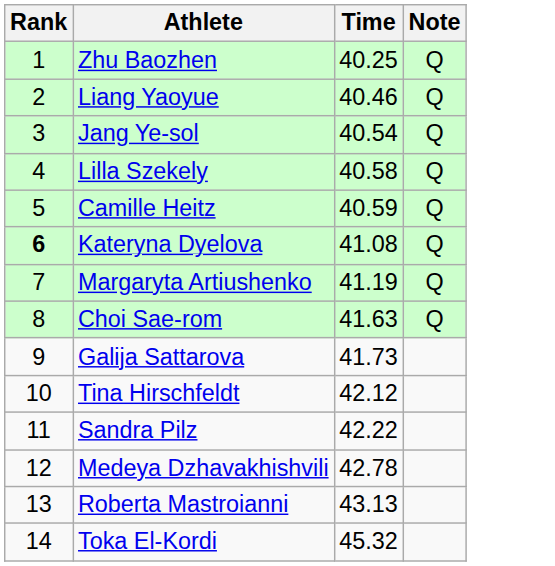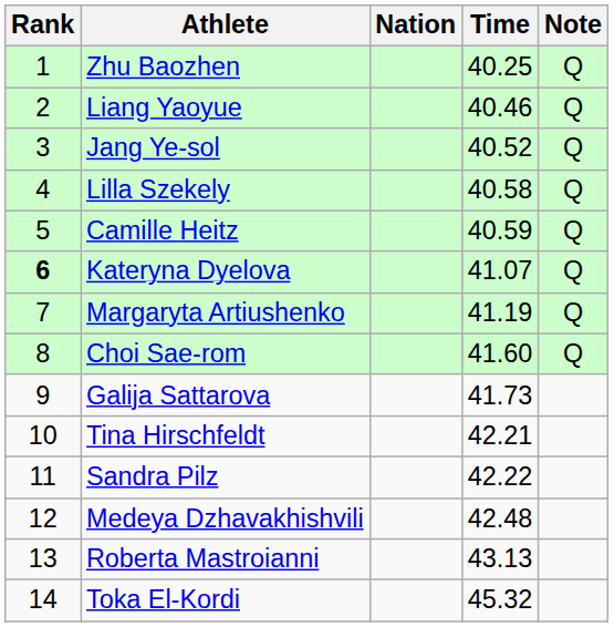 <table class="wikitable sortable" style="text-align:center">
 <tr>
 <th>Rank</th>
 <th>Athlete</th>
+<th>Nation</th>
 <th>Time</th>
 <th>Note</th>
 </tr>
 <tr bgcolor=ccffcc>
 <td>1</td>
 <td align=left><a href='#'>Zhu Baozhen</a></td>
+<td align=left></td>
 <td>40.25</td>
 <td>Q</td>
 </tr>
 <tr bgcolor=ccffcc>
 <td>2</td>
 <td align=left><a href='#'>Liang Yaoyue</a></td>
+<td align=left></td>
 <td>40.46</td>
 <td>Q</td>
 </tr>
 <tr bgcolor=ccffcc>
 <td>3</td>
 <td align=left><a href='#'>Jang Ye-sol</a></td>
-<td>40.54</td>
+<td align=left></td>
+<td>40.52</td>
 <td>Q</td>
 </tr>
 <tr bgcolor=ccffcc>
 <td>4</td>
 <td align=left><a href='#'>Lilla Szekely</a></td>
+<td align=left></td>
 <td>40.58</td>
 <td>Q</td>
 </tr>
 <tr bgcolor=ccffcc>
 <td>5</td>
 <td align=left><a href='#'>Camille Heitz</a></td>
+<td align=left></td>
 <td>40.59</td>
 <td>Q</td>
 </tr>
 <tr bgcolor=ccffcc>
 <td><strong>6</strong></td>
 <td align=left><a href='#'>Kateryna Dyelova</a></td>
-<td>41.08</td>
+<td align=left></td>
+<td>41.07</td>
 <td>Q</td>
 </tr>
 <tr bgcolor=ccffcc>
 <td>7</td>
 <td align=left><a href='#'>Margaryta Artiushenko</a></td>
+<td align=left></td>
 <td>41.19</td>
 <td>Q</td>
 </tr>
 <tr bgcolor=ccffcc>
 <td>8</td>
 <td align=left><a href='#'>Choi Sae-rom</a></td>
-<td>41.63</td>
+<td align=left></td>
+<td>41.60</td>
 <td>Q</td>
 </tr>
 <tr>
 <td>9</td>
 <td align=left><a href='#'>Galija Sattarova</a></td>
+<td align=left></td>
 <td>41.73</td>
 <td></td>
 </tr>
 <tr>
 <td>10</td>
 <td align=left><a href='#'>Tina Hirschfeldt</a></td>
-<td>42.12</td>
+<td align=left></td>
+<td>42.21</td>
 <td></td>
 </tr>
 <tr>
 <td>11</td>
 <td align=left><a href='#'>Sandra Pilz</a></td>
+<td align=left></td>
 <td>42.22</td>
 <td></td>
 </tr>
 <tr>
 <td>12</td>
 <td align=left><a href='#'>Medeya Dzhavakhishvili</a></td>
-<td>42.78</td>
+<td align=left></td>
+<td>42.48</td>
 <td></td>
 </tr>
 <tr>
 <td>13</td>
 <td align=left><a href='#'>Roberta Mastroianni</a></td>
+<td align=left></td>
 <td>43.13</td>
 <td></td>
 </tr>
 <tr>
 <td>14</td>
 <td align=left><a href='#'>Toka El-Kordi</a></td>
+<td align=left></td>
 <td>45.32</td>
 <td></td>
 </tr>
 </table>
